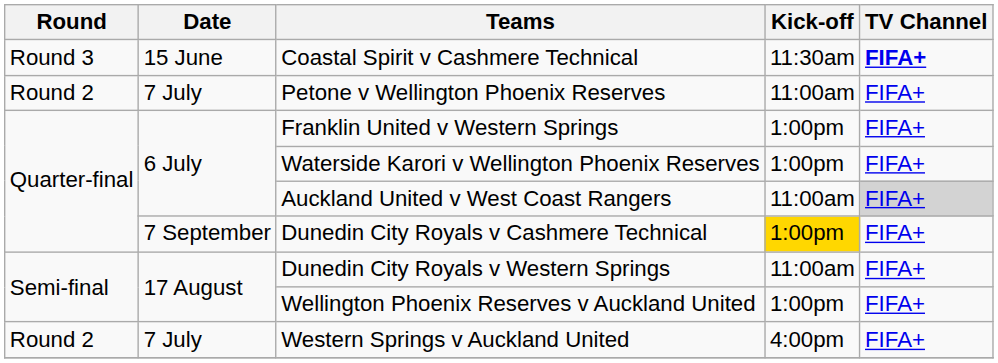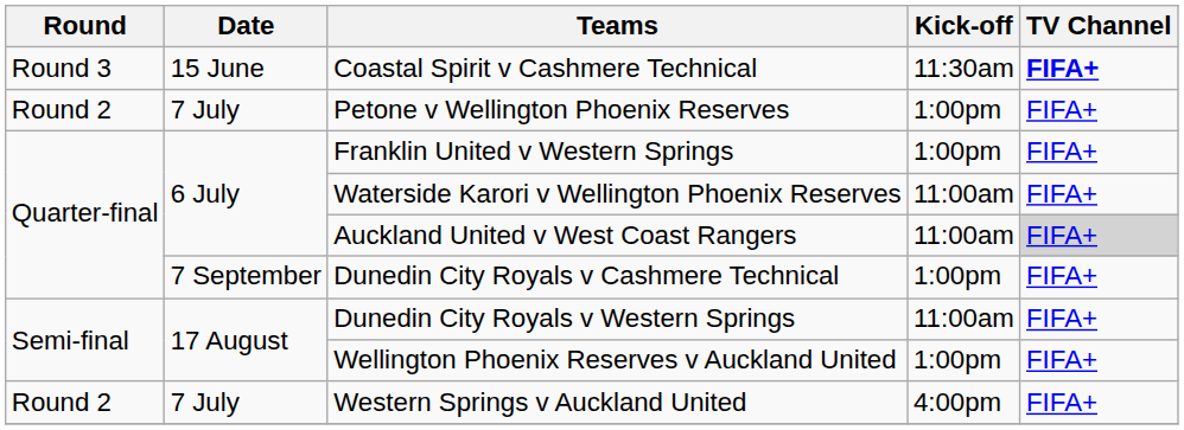 <table class="wikitable">
 <tr>
 <th>Round</th>
 <th>Date</th>
 <th>Teams</th>
 <th>Kick-off</th>
 <th>TV Channel</th>
 </tr>
 <tr>
 <td rowspan=1>Round 3</td>
 <td>15 June</td>
 <td>Coastal Spirit v Cashmere Technical</td>
 <td>11:30am</td>
 <td><strong><a href='#'>FIFA+</a></strong></td>
 </tr>
 <tr>
 <td rowspan=1>Round 2</td>
 <td>7 July</td>
 <td>Petone v Wellington Phoenix Reserves</td>
-<td>11:00am</td>
+<td>1:00pm</td>
 <td><a href='#'>FIFA+</a></td>
 </tr>
 <tr>
 <td rowspan=4>Quarter-final</td>
 <td rowspan=3>6 July</td>
 <td>Franklin United v Western Springs</td>
 <td>1:00pm</td>
 <td><a href='#'>FIFA+</a></td>
 </tr>
 <tr>
 <td>Waterside Karori v Wellington Phoenix Reserves</td>
-<td>1:00pm</td>
+<td>11:00am</td>
 <td><a href='#'>FIFA+</a></td>
 </tr>
 <tr>
 <td>Auckland United v West Coast Rangers</td>
 <td>11:00am</td>
 <td style="background: lightgrey;"><a href='#'>FIFA+</a></td>
 </tr>
 <tr>
 <td>7 September</td>
 <td>Dunedin City Royals v Cashmere Technical</td>
-<td style="background: gold;">1:00pm</td>
+<td>1:00pm</td>
 <td><a href='#'>FIFA+</a></td>
 </tr>
 <tr>
 <td rowspan=2>Semi-final</td>
 <td rowspan=2>17 August</td>
 <td>Dunedin City Royals v Western Springs</td>
 <td>11:00am</td>
 <td><a href='#'>FIFA+</a></td>
 </tr>
 <tr>
 <td>Wellington Phoenix Reserves v Auckland United</td>
 <td>1:00pm</td>
 <td><a href='#'>FIFA+</a></td>
 </tr>
 <tr>
 <td rowspan=1>Round 2</td>
 <td>7 July</td>
 <td>Western Springs v Auckland United</td>
 <td>4:00pm</td>
 <td><a href='#'>FIFA+</a></td>
 </tr>
 <tr>
 </tr>
 </table>
